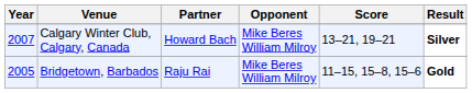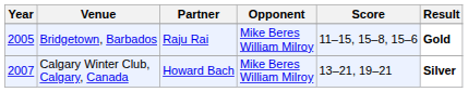 <table class="sortable wikitable" style="font-size: 90%;">
 <tr>
 <th>Year</th>
 <th>Venue</th>
 <th>Partner</th>
 <th>Opponent</th>
 <th>Score</th>
 <th>Result</th>
 </tr>
 <tr>
 </tr>
 <tr style="background:#ECF2FF">
+<td align="center"><a href='#'>2005</a></td>
+<td align="left"><a href='#'>Bridgetown</a>, <a href='#'>Barbados</a></td>
+<td align="left"> <a href='#'>Raju Rai</a></td>
+<td align="left"> <a href='#'>Mike Beres</a><br> <a href='#'>William Milroy</a></td>
+<td align="left">11–15, 15–8, 15–6</td>
+<td style="text-align:left; background:white"> <strong>Gold</strong></td>
+</tr>
+<tr>
+</tr>
+<tr style="background:#ECF2FF">
 <td align="center"><a href='#'>2007</a></td>
 <td align="left">Calgary Winter Club,<br><a href='#'>Calgary</a>, <a href='#'>Canada</a></td>
 <td align="left"> <a href='#'>Howard Bach</a></td>
 <td align="left"> <a href='#'>Mike Beres</a><br> <a href='#'>William Milroy</a></td>
 <td align="left">13–21, 19–21</td>
 <td style="text-align:left; background:white"> <strong>Silver</strong></td>
 </tr>
-<tr>
-</tr>
-<tr style="background:#ECF2FF">
-<td align="center"><a href='#'>2005</a></td>
-<td align="left"><a href='#'>Bridgetown</a>, <a href='#'>Barbados</a></td>
-<td align="left"> <a href='#'>Raju Rai</a></td>
-<td align="left"> <a href='#'>Mike Beres</a><br> <a href='#'>William Milroy</a></td>
-<td align="left">11–15, 15–8, 15–6</td>
-<td style="text-align:left; background:white"> <strong>Gold</strong></td>
-</tr>
 </table>
